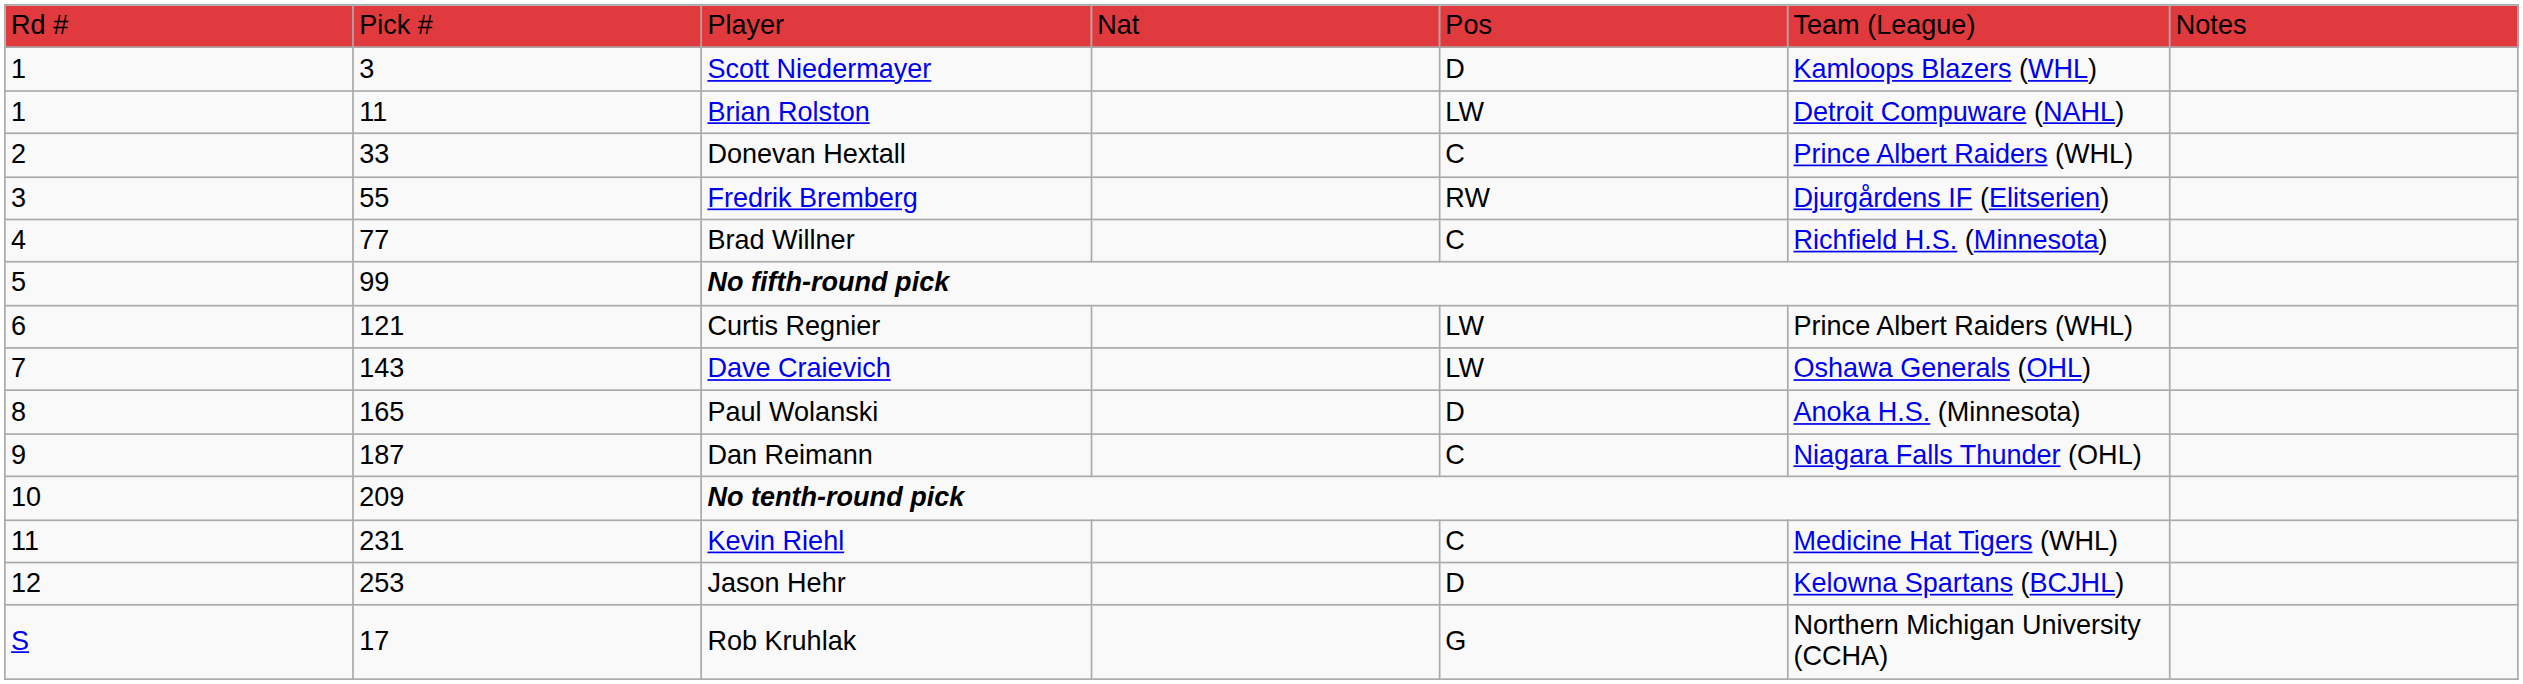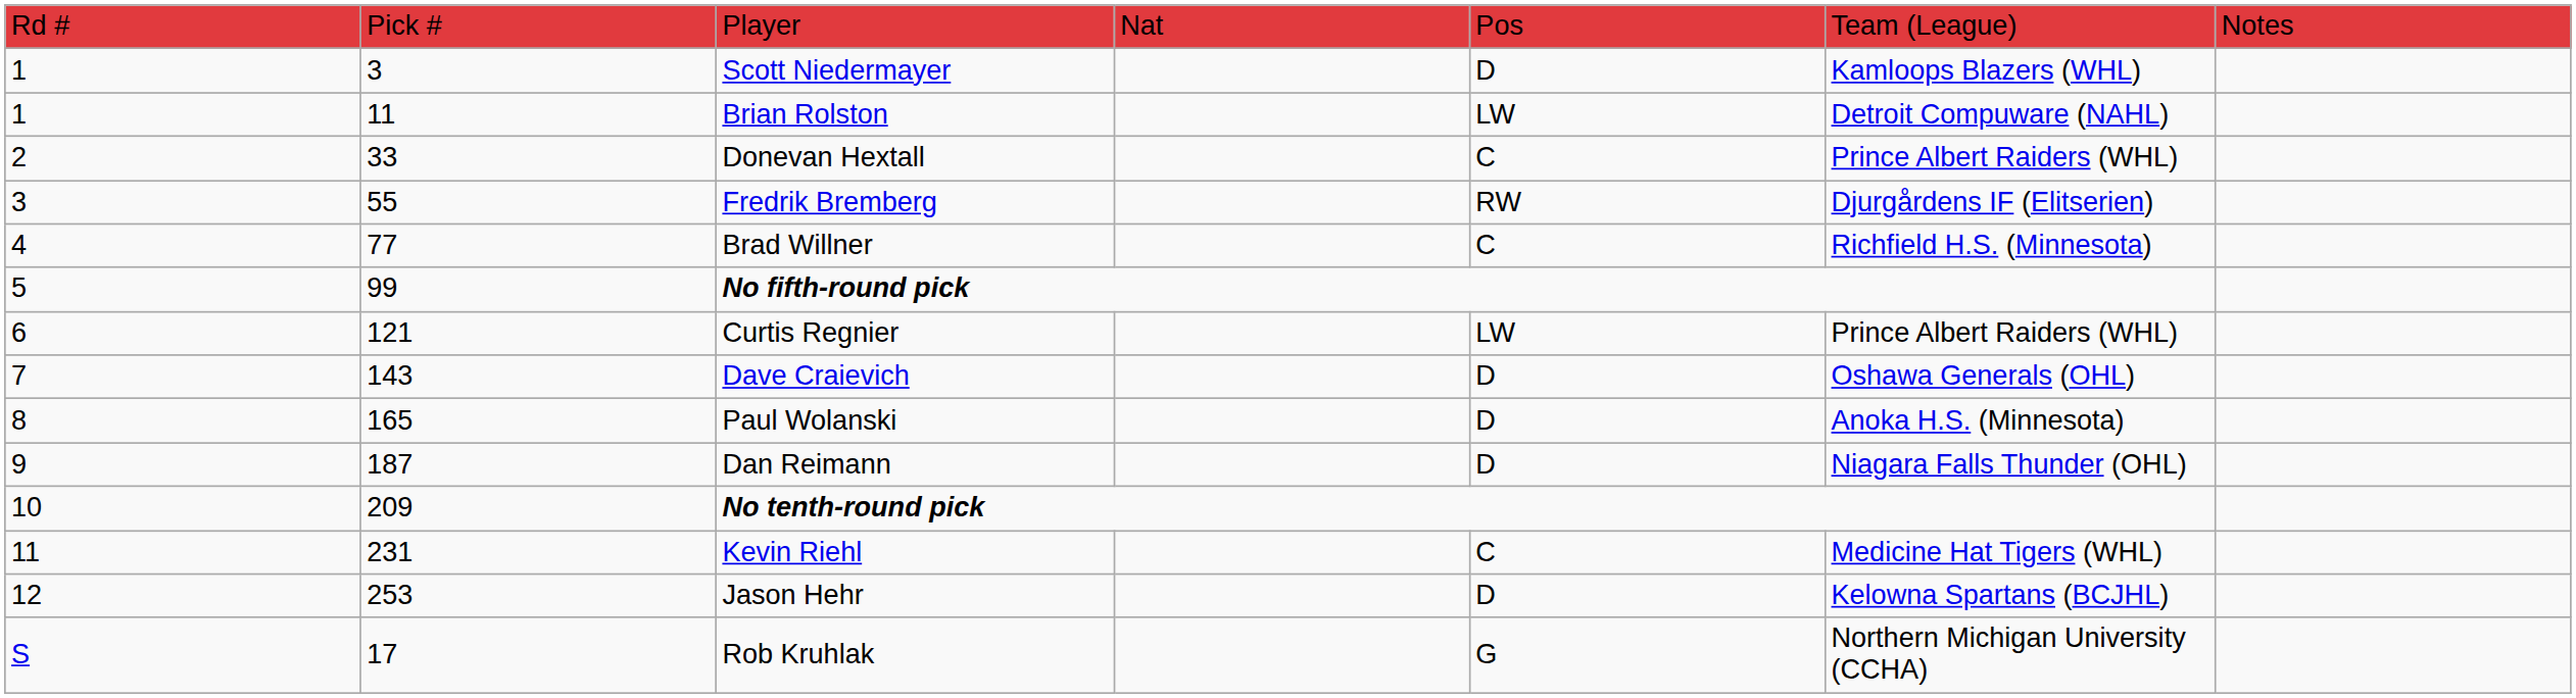 <table class="wikitable" style="width: 75%">
 <tr>
 <td width="5%"; bgcolor="#E13A3E">Rd #</td>
 <td width="5%"; bgcolor="#E13A3E">Pick #</td>
 <td width="5%"; bgcolor="#E13A3E">Player</td>
 <td width="5%"; bgcolor="#E13A3E">Nat</td>
 <td width="5%"; bgcolor="#E13A3E">Pos</td>
 <td width="5%"; bgcolor="#E13A3E">Team (League)</td>
 <td width="5%"; bgcolor="#E13A3E">Notes</td>
 </tr>
 <tr>
 <td>1</td>
 <td>3</td>
 <td><a href='#'>Scott Niedermayer</a></td>
 <td></td>
 <td>D</td>
 <td><a href='#'>Kamloops Blazers</a> (<a href='#'>WHL</a>)</td>
 <td></td>
 </tr>
 <tr>
 <td>1</td>
 <td>11</td>
 <td><a href='#'>Brian Rolston</a></td>
 <td></td>
 <td>LW</td>
 <td><a href='#'>Detroit Compuware</a> (<a href='#'>NAHL</a>)</td>
 <td></td>
 </tr>
 <tr>
 <td>2</td>
 <td>33</td>
 <td>Donevan Hextall</td>
 <td></td>
 <td>C</td>
 <td><a href='#'>Prince Albert Raiders</a> (WHL)</td>
 <td></td>
 </tr>
 <tr>
 <td>3</td>
 <td>55</td>
 <td><a href='#'>Fredrik Bremberg</a></td>
 <td></td>
 <td>RW</td>
 <td><a href='#'>Djurgårdens IF</a> (<a href='#'>Elitserien</a>)</td>
 <td></td>
 </tr>
 <tr>
 <td>4</td>
 <td>77</td>
 <td>Brad Willner</td>
 <td></td>
 <td>C</td>
 <td><a href='#'>Richfield H.S.</a> (<a href='#'>Minnesota</a>)</td>
 <td></td>
 </tr>
 <tr>
 <td>5</td>
 <td>99</td>
 <td colspan="4"><strong><em>No fifth-round pick</em></strong></td>
 <td></td>
 </tr>
 <tr>
 <td>6</td>
 <td>121</td>
 <td>Curtis Regnier</td>
 <td></td>
 <td>LW</td>
 <td>Prince Albert Raiders (WHL)</td>
 <td></td>
 </tr>
 <tr>
 <td>7</td>
 <td>143</td>
 <td><a href='#'>Dave Craievich</a></td>
 <td></td>
-<td>LW</td>
+<td>D</td>
 <td><a href='#'>Oshawa Generals</a> (<a href='#'>OHL</a>)</td>
 <td></td>
 </tr>
 <tr>
 <td>8</td>
 <td>165</td>
 <td>Paul Wolanski</td>
 <td></td>
 <td>D</td>
 <td><a href='#'>Anoka H.S.</a> (Minnesota)</td>
 <td></td>
 </tr>
 <tr>
 <td>9</td>
 <td>187</td>
 <td>Dan Reimann</td>
 <td></td>
-<td>C</td>
+<td>D</td>
 <td><a href='#'>Niagara Falls Thunder</a> (OHL)</td>
 <td></td>
 </tr>
 <tr>
 <td>10</td>
 <td>209</td>
 <td colspan="4"><strong><em>No tenth-round pick</em></strong></td>
 <td></td>
 </tr>
 <tr>
 <td>11</td>
 <td>231</td>
 <td><a href='#'>Kevin Riehl</a></td>
 <td></td>
 <td>C</td>
 <td><a href='#'>Medicine Hat Tigers</a> (WHL)</td>
 <td></td>
 </tr>
 <tr>
 <td>12</td>
 <td>253</td>
 <td>Jason Hehr</td>
 <td></td>
 <td>D</td>
 <td><a href='#'>Kelowna Spartans</a> (<a href='#'>BCJHL</a>)</td>
 <td></td>
 </tr>
 <tr>
 <td><a href='#'>S</a></td>
 <td>17</td>
 <td>Rob Kruhlak</td>
 <td></td>
 <td>G</td>
 <td>Northern Michigan University (CCHA)</td>
 <td></td>
 </tr>
 </table>
